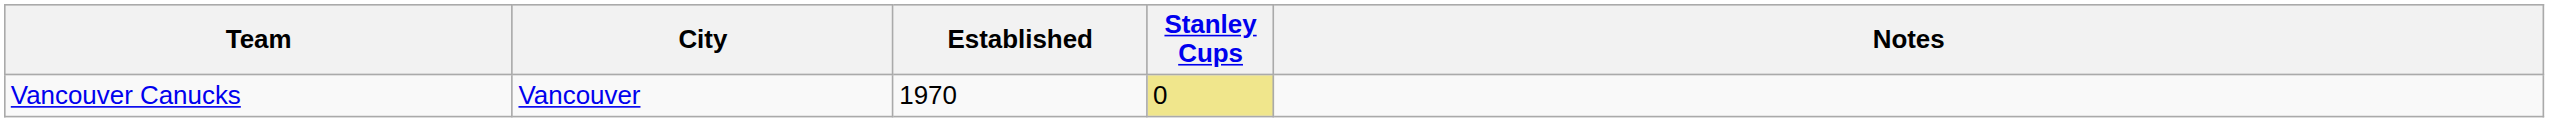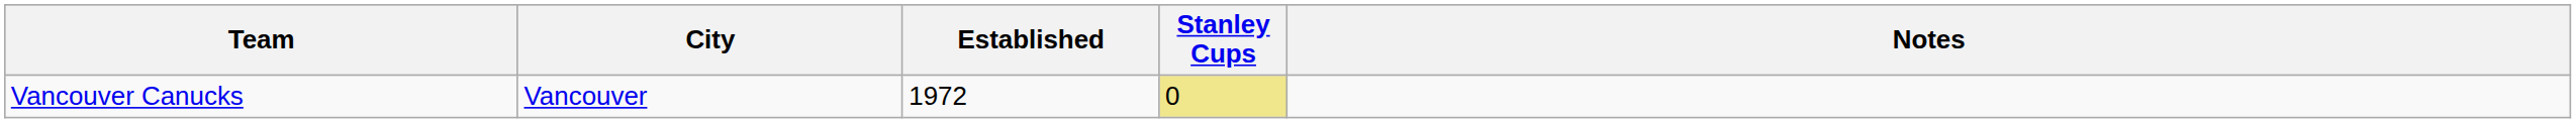 <table class="wikitable">
 <tr>
 <th bgcolor="#DDDDFF" width="20%">Team</th>
 <th bgcolor="#DDDDFF" width="15%">City</th>
 <th bgcolor="#DDDDFF" width="10%">Established</th>
 <th bgcolor="#DDDDFF" width="5%"><a href='#'>Stanley Cups</a></th>
 <th bgcolor="#DDDDFF" width="50%">Notes</th>
 </tr>
 <tr>
 <td><a href='#'>Vancouver Canucks</a></td>
 <td><a href='#'>Vancouver</a></td>
-<td>1970</td>
+<td>1972</td>
 <td style="background: khaki;">0</td>
 <td></td>
 </tr>
 </table>
